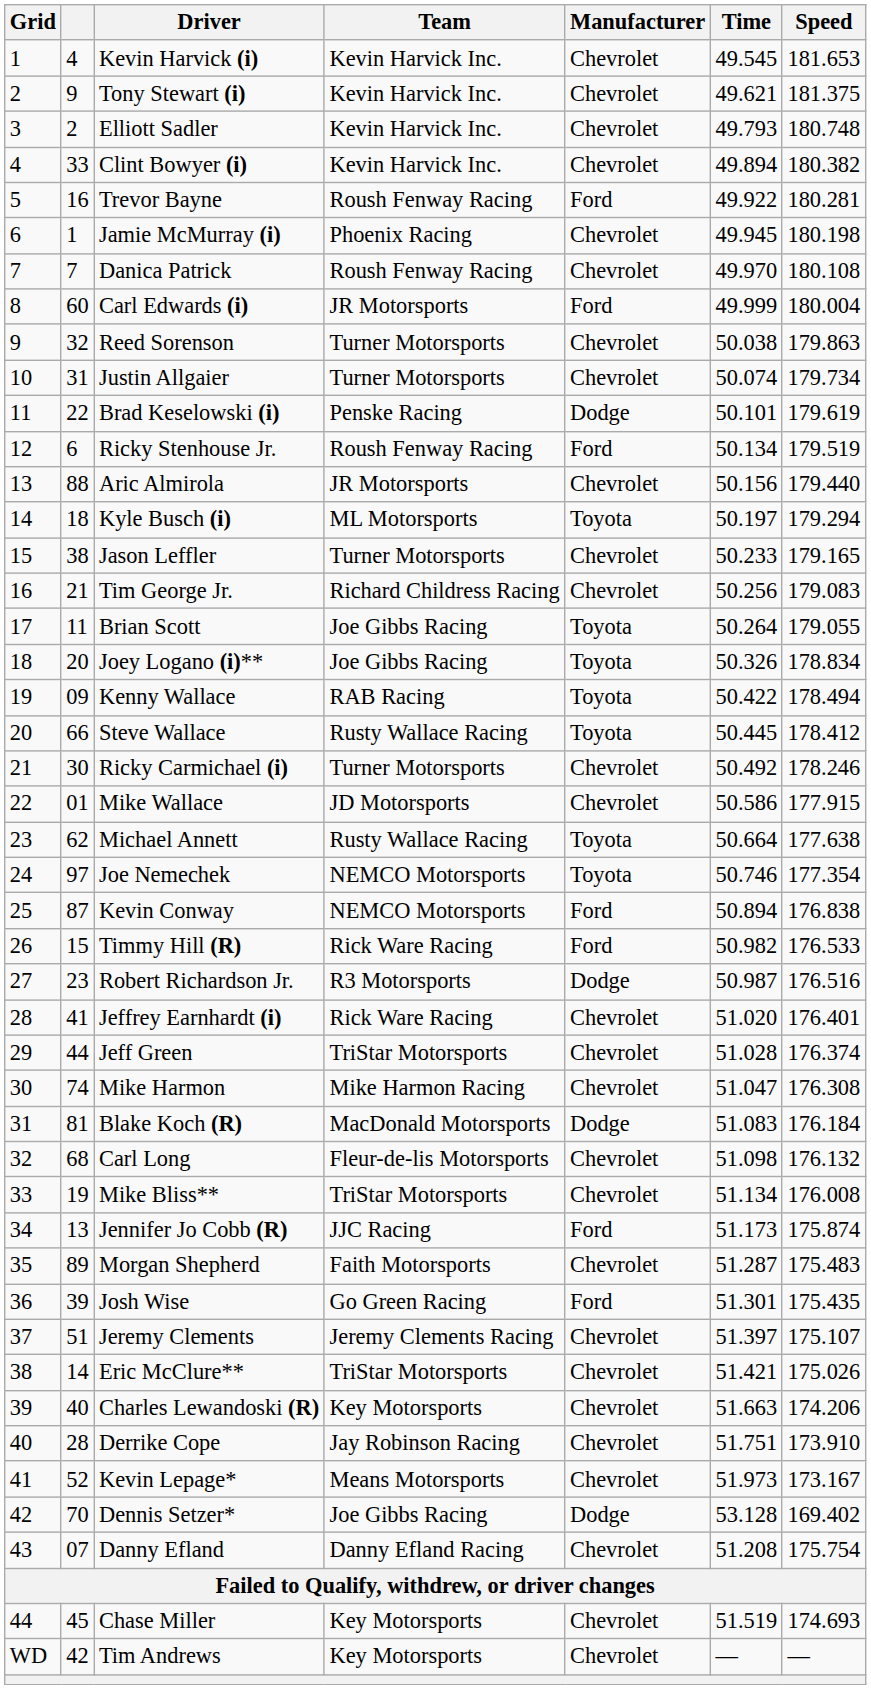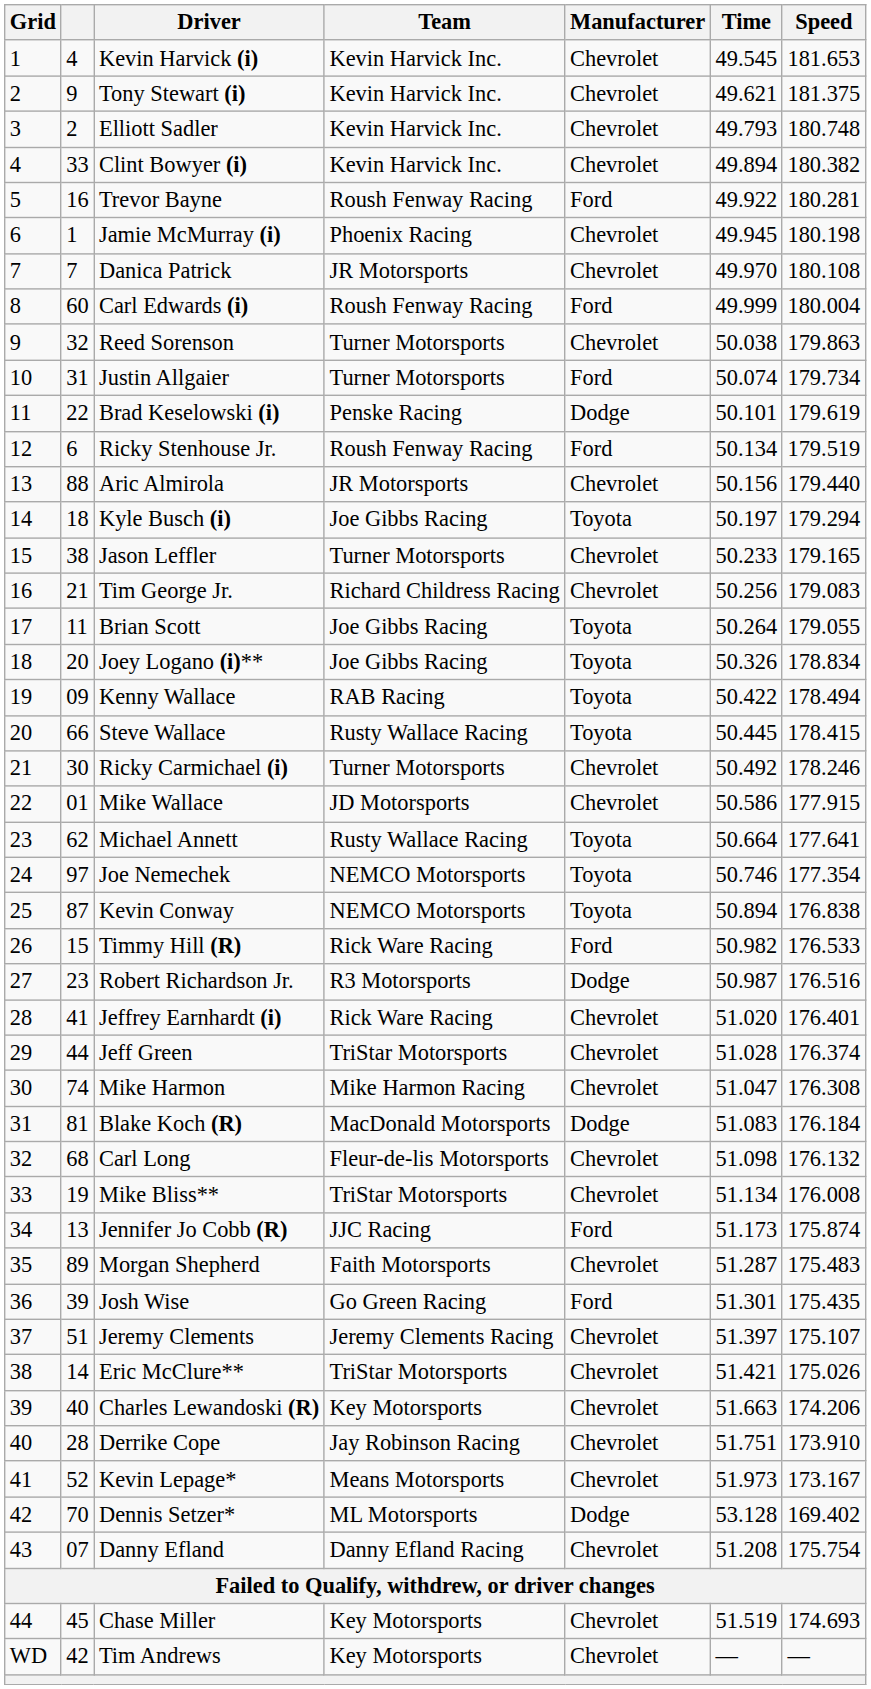 <table class="wikitable">
 <tr>
 <th>Grid</th>
 <th></th>
 <th>Driver</th>
 <th>Team</th>
 <th>Manufacturer</th>
 <th>Time</th>
 <th>Speed</th>
 </tr>
 <tr>
 <td>1</td>
 <td>4</td>
 <td>Kevin Harvick <strong>(i)</strong></td>
 <td>Kevin Harvick Inc.</td>
 <td>Chevrolet</td>
 <td>49.545</td>
 <td>181.653</td>
 </tr>
 <tr>
 <td>2</td>
 <td>9</td>
 <td>Tony Stewart <strong>(i)</strong></td>
 <td>Kevin Harvick Inc.</td>
 <td>Chevrolet</td>
 <td>49.621</td>
 <td>181.375</td>
 </tr>
 <tr>
 <td>3</td>
 <td>2</td>
 <td>Elliott Sadler</td>
 <td>Kevin Harvick Inc.</td>
 <td>Chevrolet</td>
 <td>49.793</td>
 <td>180.748</td>
 </tr>
 <tr>
 <td>4</td>
 <td>33</td>
 <td>Clint Bowyer <strong>(i)</strong></td>
 <td>Kevin Harvick Inc.</td>
 <td>Chevrolet</td>
 <td>49.894</td>
 <td>180.382</td>
 </tr>
 <tr>
 <td>5</td>
 <td>16</td>
 <td>Trevor Bayne</td>
 <td>Roush Fenway Racing</td>
 <td>Ford</td>
 <td>49.922</td>
 <td>180.281</td>
 </tr>
 <tr>
 <td>6</td>
 <td>1</td>
 <td>Jamie McMurray <strong>(i)</strong></td>
 <td>Phoenix Racing</td>
 <td>Chevrolet</td>
 <td>49.945</td>
 <td>180.198</td>
 </tr>
 <tr>
 <td>7</td>
 <td>7</td>
 <td>Danica Patrick</td>
-<td>Roush Fenway Racing</td>
+<td>JR Motorsports</td>
 <td>Chevrolet</td>
 <td>49.970</td>
 <td>180.108</td>
 </tr>
 <tr>
 <td>8</td>
 <td>60</td>
 <td>Carl Edwards <strong>(i)</strong></td>
-<td>JR Motorsports</td>
+<td>Roush Fenway Racing</td>
 <td>Ford</td>
 <td>49.999</td>
 <td>180.004</td>
 </tr>
 <tr>
 <td>9</td>
 <td>32</td>
 <td>Reed Sorenson</td>
 <td>Turner Motorsports</td>
 <td>Chevrolet</td>
 <td>50.038</td>
 <td>179.863</td>
 </tr>
 <tr>
 <td>10</td>
 <td>31</td>
 <td>Justin Allgaier</td>
 <td>Turner Motorsports</td>
-<td>Chevrolet</td>
+<td>Ford</td>
 <td>50.074</td>
 <td>179.734</td>
 </tr>
 <tr>
 <td>11</td>
 <td>22</td>
 <td>Brad Keselowski <strong>(i)</strong></td>
 <td>Penske Racing</td>
 <td>Dodge</td>
 <td>50.101</td>
 <td>179.619</td>
 </tr>
 <tr>
 <td>12</td>
 <td>6</td>
 <td>Ricky Stenhouse Jr.</td>
 <td>Roush Fenway Racing</td>
 <td>Ford</td>
 <td>50.134</td>
 <td>179.519</td>
 </tr>
 <tr>
 <td>13</td>
 <td>88</td>
 <td>Aric Almirola</td>
 <td>JR Motorsports</td>
 <td>Chevrolet</td>
 <td>50.156</td>
 <td>179.440</td>
 </tr>
 <tr>
 <td>14</td>
 <td>18</td>
 <td>Kyle Busch <strong>(i)</strong></td>
-<td>ML Motorsports</td>
+<td>Joe Gibbs Racing</td>
 <td>Toyota</td>
 <td>50.197</td>
 <td>179.294</td>
 </tr>
 <tr>
 <td>15</td>
 <td>38</td>
 <td>Jason Leffler</td>
 <td>Turner Motorsports</td>
 <td>Chevrolet</td>
 <td>50.233</td>
 <td>179.165</td>
 </tr>
 <tr>
 <td>16</td>
 <td>21</td>
 <td>Tim George Jr.</td>
 <td>Richard Childress Racing</td>
 <td>Chevrolet</td>
 <td>50.256</td>
 <td>179.083</td>
 </tr>
 <tr>
 <td>17</td>
 <td>11</td>
 <td>Brian Scott</td>
 <td>Joe Gibbs Racing</td>
 <td>Toyota</td>
 <td>50.264</td>
 <td>179.055</td>
 </tr>
 <tr>
 <td>18</td>
 <td>20</td>
 <td>Joey Logano <strong>(i)</strong>**</td>
 <td>Joe Gibbs Racing</td>
 <td>Toyota</td>
 <td>50.326</td>
 <td>178.834</td>
 </tr>
 <tr>
 <td>19</td>
 <td>09</td>
 <td>Kenny Wallace</td>
 <td>RAB Racing</td>
 <td>Toyota</td>
 <td>50.422</td>
 <td>178.494</td>
 </tr>
 <tr>
 <td>20</td>
 <td>66</td>
 <td>Steve Wallace</td>
 <td>Rusty Wallace Racing</td>
 <td>Toyota</td>
 <td>50.445</td>
-<td>178.412</td>
+<td>178.415</td>
 </tr>
 <tr>
 <td>21</td>
 <td>30</td>
 <td>Ricky Carmichael <strong>(i)</strong></td>
 <td>Turner Motorsports</td>
 <td>Chevrolet</td>
 <td>50.492</td>
 <td>178.246</td>
 </tr>
 <tr>
 <td>22</td>
 <td>01</td>
 <td>Mike Wallace</td>
 <td>JD Motorsports</td>
 <td>Chevrolet</td>
 <td>50.586</td>
 <td>177.915</td>
 </tr>
 <tr>
 <td>23</td>
 <td>62</td>
 <td>Michael Annett</td>
 <td>Rusty Wallace Racing</td>
 <td>Toyota</td>
 <td>50.664</td>
-<td>177.638</td>
+<td>177.641</td>
 </tr>
 <tr>
 <td>24</td>
 <td>97</td>
 <td>Joe Nemechek</td>
 <td>NEMCO Motorsports</td>
 <td>Toyota</td>
 <td>50.746</td>
 <td>177.354</td>
 </tr>
 <tr>
 <td>25</td>
 <td>87</td>
 <td>Kevin Conway</td>
 <td>NEMCO Motorsports</td>
-<td>Ford</td>
+<td>Toyota</td>
 <td>50.894</td>
 <td>176.838</td>
 </tr>
 <tr>
 <td>26</td>
 <td>15</td>
 <td>Timmy Hill <strong>(R)</strong></td>
 <td>Rick Ware Racing</td>
 <td>Ford</td>
 <td>50.982</td>
 <td>176.533</td>
 </tr>
 <tr>
 <td>27</td>
 <td>23</td>
 <td>Robert Richardson Jr.</td>
 <td>R3 Motorsports</td>
 <td>Dodge</td>
 <td>50.987</td>
 <td>176.516</td>
 </tr>
 <tr>
 <td>28</td>
 <td>41</td>
 <td>Jeffrey Earnhardt <strong>(i)</strong></td>
 <td>Rick Ware Racing</td>
 <td>Chevrolet</td>
 <td>51.020</td>
 <td>176.401</td>
 </tr>
 <tr>
 <td>29</td>
 <td>44</td>
 <td>Jeff Green</td>
 <td>TriStar Motorsports</td>
 <td>Chevrolet</td>
 <td>51.028</td>
 <td>176.374</td>
 </tr>
 <tr>
 <td>30</td>
 <td>74</td>
 <td>Mike Harmon</td>
 <td>Mike Harmon Racing</td>
 <td>Chevrolet</td>
 <td>51.047</td>
 <td>176.308</td>
 </tr>
 <tr>
 <td>31</td>
 <td>81</td>
 <td>Blake Koch <strong>(R)</strong></td>
 <td>MacDonald Motorsports</td>
 <td>Dodge</td>
 <td>51.083</td>
 <td>176.184</td>
 </tr>
 <tr>
 <td>32</td>
 <td>68</td>
 <td>Carl Long</td>
 <td>Fleur-de-lis Motorsports</td>
 <td>Chevrolet</td>
 <td>51.098</td>
 <td>176.132</td>
 </tr>
 <tr>
 <td>33</td>
 <td>19</td>
 <td>Mike Bliss**</td>
 <td>TriStar Motorsports</td>
 <td>Chevrolet</td>
 <td>51.134</td>
 <td>176.008</td>
 </tr>
 <tr>
 <td>34</td>
 <td>13</td>
 <td>Jennifer Jo Cobb <strong>(R)</strong></td>
 <td>JJC Racing</td>
 <td>Ford</td>
 <td>51.173</td>
 <td>175.874</td>
 </tr>
 <tr>
 <td>35</td>
 <td>89</td>
 <td>Morgan Shepherd</td>
 <td>Faith Motorsports</td>
 <td>Chevrolet</td>
 <td>51.287</td>
 <td>175.483</td>
 </tr>
 <tr>
 <td>36</td>
 <td>39</td>
 <td>Josh Wise</td>
 <td>Go Green Racing</td>
 <td>Ford</td>
 <td>51.301</td>
 <td>175.435</td>
 </tr>
 <tr>
 <td>37</td>
 <td>51</td>
 <td>Jeremy Clements</td>
 <td>Jeremy Clements Racing</td>
 <td>Chevrolet</td>
 <td>51.397</td>
 <td>175.107</td>
 </tr>
 <tr>
 <td>38</td>
 <td>14</td>
 <td>Eric McClure**</td>
 <td>TriStar Motorsports</td>
 <td>Chevrolet</td>
 <td>51.421</td>
 <td>175.026</td>
 </tr>
 <tr>
 <td>39</td>
 <td>40</td>
 <td>Charles Lewandoski <strong>(R)</strong></td>
 <td>Key Motorsports</td>
 <td>Chevrolet</td>
 <td>51.663</td>
 <td>174.206</td>
 </tr>
 <tr>
 <td>40</td>
 <td>28</td>
 <td>Derrike Cope</td>
 <td>Jay Robinson Racing</td>
 <td>Chevrolet</td>
 <td>51.751</td>
 <td>173.910</td>
 </tr>
 <tr>
 <td>41</td>
 <td>52</td>
 <td>Kevin Lepage*</td>
 <td>Means Motorsports</td>
 <td>Chevrolet</td>
 <td>51.973</td>
 <td>173.167</td>
 </tr>
 <tr>
 <td>42</td>
 <td>70</td>
 <td>Dennis Setzer*</td>
-<td>Joe Gibbs Racing</td>
+<td>ML Motorsports</td>
 <td>Dodge</td>
 <td>53.128</td>
 <td>169.402</td>
 </tr>
 <tr>
 <td>43</td>
 <td>07</td>
 <td>Danny Efland</td>
 <td>Danny Efland Racing</td>
 <td>Chevrolet</td>
 <td>51.208</td>
 <td>175.754</td>
 </tr>
 <tr>
 <th colspan="7"><strong>Failed to Qualify, withdrew, or driver changes</strong></th>
 </tr>
 <tr>
 <td>44</td>
 <td>45</td>
 <td>Chase Miller</td>
 <td>Key Motorsports</td>
 <td>Chevrolet</td>
 <td>51.519</td>
 <td>174.693</td>
 </tr>
 <tr>
 <td>WD</td>
 <td>42</td>
 <td>Tim Andrews</td>
 <td>Key Motorsports</td>
 <td>Chevrolet</td>
 <td>—</td>
 <td>—</td>
 </tr>
 <tr>
 <th colspan="7"></th>
 </tr>
 </table>
